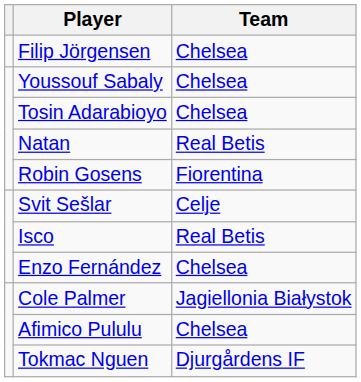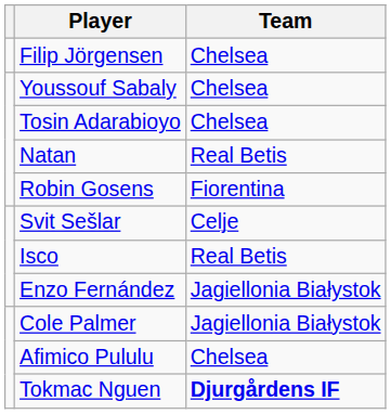 <table class="wikitable" style="text-align:center">
 <tr>
 <th></th>
 <th>Player</th>
 <th>Team</th>
 </tr>
 <tr>
 <td></td>
 <td align=left> <a href='#'>Filip Jörgensen</a></td>
 <td align=left> <a href='#'>Chelsea</a></td>
 </tr>
 <tr>
 <td rowspan=4></td>
 <td align=left> <a href='#'>Youssouf Sabaly</a></td>
 <td align=left> <a href='#'>Chelsea</a></td>
 </tr>
 <tr>
 <td align=left> <a href='#'>Tosin Adarabioyo</a></td>
 <td align=left> <a href='#'>Chelsea</a></td>
 </tr>
 <tr>
 <td align=left> <a href='#'>Natan</a></td>
 <td align=left> <a href='#'>Real Betis</a></td>
 </tr>
 <tr>
 <td align=left> <a href='#'>Robin Gosens</a></td>
 <td align=left> <a href='#'>Fiorentina</a></td>
 </tr>
 <tr>
 <td rowspan=3></td>
 <td align=left> <a href='#'>Svit Sešlar</a></td>
 <td align=left> <a href='#'>Celje</a></td>
 </tr>
 <tr>
 <td align=left> <a href='#'>Isco</a></td>
 <td align=left> <a href='#'>Real Betis</a></td>
 </tr>
 <tr>
 <td align=left> <a href='#'>Enzo Fernández</a></td>
-<td align=left> <a href='#'>Chelsea</a></td>
+<td align=left> <a href='#'>Jagiellonia Białystok</a></td>
 </tr>
 <tr>
 <td rowspan=3></td>
 <td align=left> <a href='#'>Cole Palmer</a></td>
 <td align=left> <a href='#'>Jagiellonia Białystok</a></td>
 </tr>
 <tr>
 <td align=left> <a href='#'>Afimico Pululu</a></td>
 <td align=left> <a href='#'>Chelsea</a></td>
 </tr>
 <tr>
 <td align=left> <a href='#'>Tokmac Nguen</a></td>
-<td align=left> <a href='#'>Djurgårdens IF</a></td>
+<td align=left><strong> <a href='#'>Djurgårdens IF</a></strong></td>
 </tr>
 </table>
